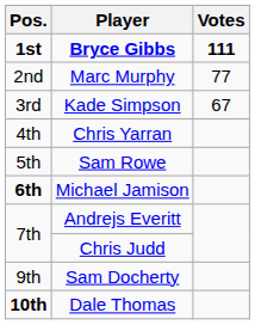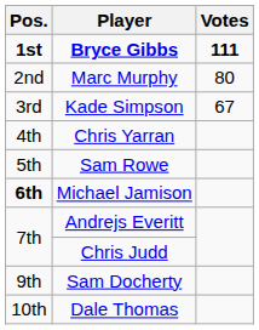 <table class="wikitable" style="text-align:center; font-size:95%;">
 <tr>
 <th>Pos.<br></th>
 <th>Player<br></th>
 <th>Votes</th>
 </tr>
 <tr>
 <td><strong>1st</strong></td>
 <td><strong><a href='#'>Bryce Gibbs</a></strong></td>
 <td><strong>111</strong></td>
 </tr>
 <tr>
 <td>2nd</td>
 <td><a href='#'>Marc Murphy</a></td>
-<td>77</td>
+<td>80</td>
 </tr>
 <tr>
 <td>3rd</td>
 <td><a href='#'>Kade Simpson</a></td>
 <td>67</td>
 </tr>
 <tr>
 <td>4th</td>
 <td><a href='#'>Chris Yarran</a></td>
 <td></td>
 </tr>
 <tr>
 <td>5th</td>
 <td><a href='#'>Sam Rowe</a></td>
 <td></td>
 </tr>
 <tr>
 <td><strong>6th</strong></td>
 <td><a href='#'>Michael Jamison</a></td>
 <td></td>
 </tr>
 <tr>
 <td valign="center" rowspan="2">7th</td>
 <td><a href='#'>Andrejs Everitt</a></td>
 <td valign="center" rowspan="2"></td>
 </tr>
 <tr>
 <td><a href='#'>Chris Judd</a></td>
 </tr>
 <tr>
 <td>9th</td>
 <td><a href='#'>Sam Docherty</a></td>
 <td></td>
 </tr>
 <tr>
-<td><strong>10th</strong></td>
+<td>10th</td>
 <td><a href='#'>Dale Thomas</a></td>
 <td></td>
 </tr>
 </table>
